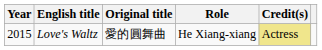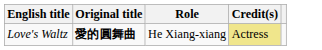 <table class="wikitable sortable">
 <tr>
-<th>Year</th>
 <th>English title</th>
 <th>Original title</th>
 <th>Role</th>
 <th>Credit(s)</th>
 <th></th>
 </tr>
 <tr>
-<td>2015</td>
 <td><em>Love's Waltz</em></td>
-<td>愛的圓舞曲</td>
+<td><strong>愛的圓舞曲</strong></td>
 <td>He Xiang-xiang</td>
 <td style="background: khaki;">Actress</td>
 <td style="text-align: center;"></td>
 </tr>
 </table>
